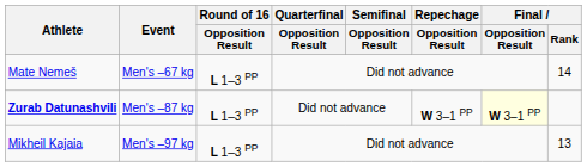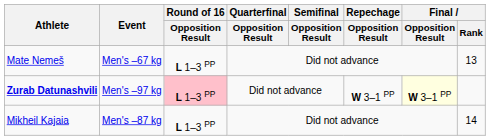 <table class="wikitable" style="font-size:90%">
 <tr>
 <th rowspan=2>Athlete</th>
 <th rowspan=2>Event</th>
 <th>Round of 16</th>
 <th>Quarterfinal</th>
 <th>Semifinal</th>
 <th>Repechage</th>
 <th colspan=2>Final / </th>
 </tr>
 <tr style="font-size: 95%">
 <th>Opposition<br>Result</th>
 <th>Opposition<br>Result</th>
 <th>Opposition<br>Result</th>
 <th>Opposition<br>Result</th>
 <th>Opposition<br>Result</th>
 <th>Rank</th>
 </tr>
 <tr align=center>
 <td align=left><a href='#'>Mate Nemeš</a></td>
 <td align=left><a href='#'>Men's –67 kg</a></td>
 <td><br><strong>L</strong> 1–3 <sup>PP</sup></td>
 <td colspan=4>Did not advance</td>
-<td>14</td>
+<td>13</td>
 </tr>
 <tr align=center>
 <td align=left><strong><a href='#'>Zurab Datunashvili</a></strong></td>
-<td align=left><a href='#'>Men's –87 kg</a></td>
-<td><br><strong>L</strong> 1–3 <sup>PP</sup></td>
+<td align=left><a href='#'>Men's –97 kg</a></td>
+<td style="background: pink;"><br><strong>L</strong> 1–3 <sup>PP</sup></td>
 <td colspan=2>Did not advance</td>
 <td><br><strong>W</strong> 3–1 <sup>PP</sup></td>
 <td style="background: lightyellow;"><br><strong>W</strong> 3–1 <sup>PP</sup></td>
 <td></td>
 </tr>
 <tr align=center>
 <td align=left><a href='#'>Mikheil Kajaia</a></td>
-<td align=left><a href='#'>Men's –97 kg</a></td>
+<td align=left><a href='#'>Men's –87 kg</a></td>
 <td><br><strong>L</strong> 1–3 <sup>PP</sup></td>
 <td colspan=4>Did not advance</td>
-<td>13</td>
+<td>14</td>
 </tr>
 </table>
